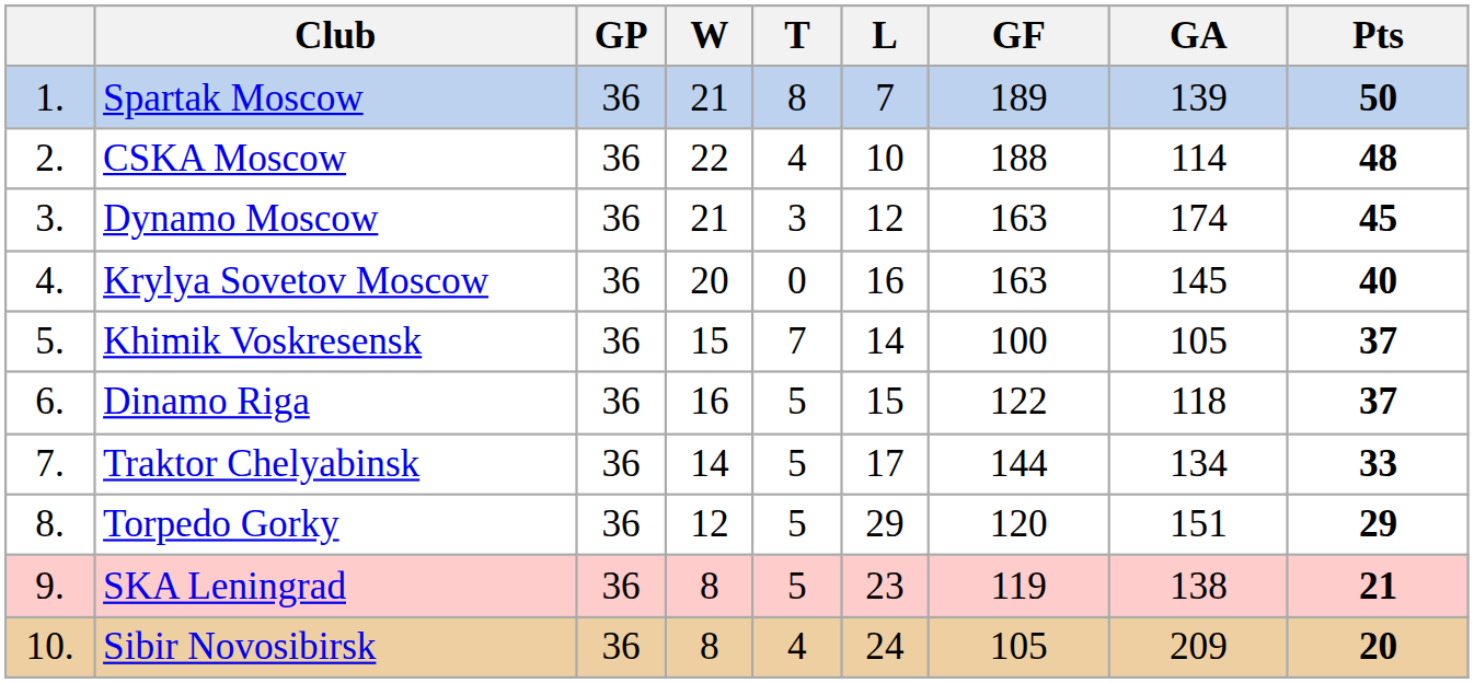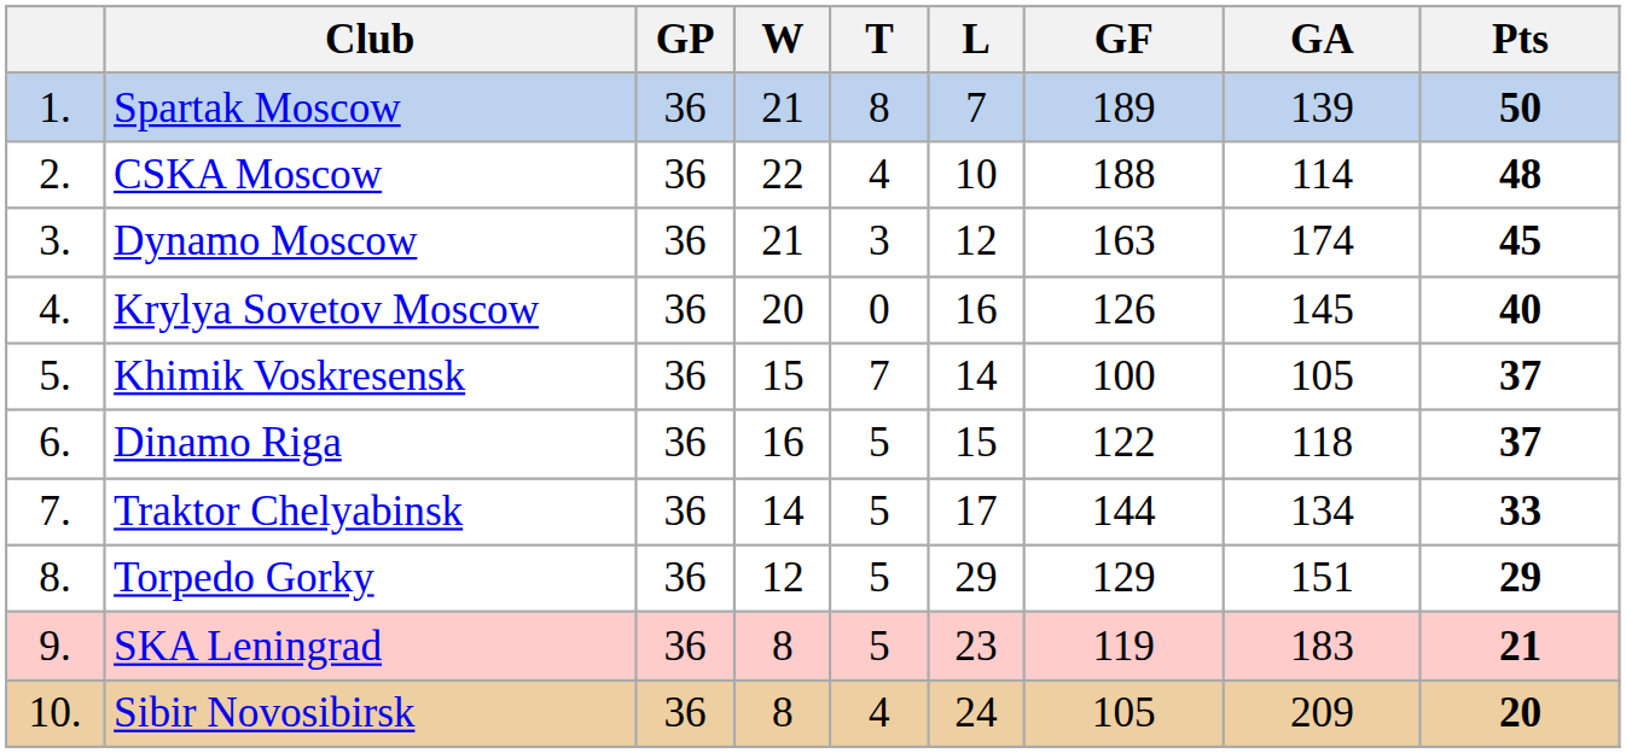 <table class="wikitable">
 <tr>
 <th width="30"></th>
 <th width="200">Club</th>
 <th width="30">GP</th>
 <th width="30">W</th>
 <th width="30">T</th>
 <th width="30">L</th>
 <th width="70">GF</th>
 <th width="70">GA</th>
 <th width="70">Pts</th>
 </tr>
 <tr bgcolor="#BCD2EE" align="center">
 <td>1.</td>
 <td align="left"><a href='#'>Spartak Moscow</a></td>
 <td>36</td>
 <td>21</td>
 <td>8</td>
 <td>7</td>
 <td>189</td>
 <td>139</td>
 <td><strong>50</strong></td>
 </tr>
 <tr bgcolor="#FFFFFF" align="center">
 <td>2.</td>
 <td align="left"><a href='#'>CSKA Moscow</a></td>
 <td>36</td>
 <td>22</td>
 <td>4</td>
 <td>10</td>
 <td>188</td>
 <td>114</td>
 <td><strong>48</strong></td>
 </tr>
 <tr bgcolor="#FFFFFF" align="center">
 <td>3.</td>
 <td align="left"><a href='#'>Dynamo Moscow</a></td>
 <td>36</td>
 <td>21</td>
 <td>3</td>
 <td>12</td>
 <td>163</td>
 <td>174</td>
 <td><strong>45</strong></td>
 </tr>
 <tr bgcolor="#FFFFFF" align="center">
 <td>4.</td>
 <td align="left"><a href='#'>Krylya Sovetov Moscow</a></td>
 <td>36</td>
 <td>20</td>
 <td>0</td>
 <td>16</td>
-<td>163</td>
+<td>126</td>
 <td>145</td>
 <td><strong>40</strong></td>
 </tr>
 <tr bgcolor="#FFFFFF" align="center">
 <td>5.</td>
 <td align="left"><a href='#'>Khimik Voskresensk</a></td>
 <td>36</td>
 <td>15</td>
 <td>7</td>
 <td>14</td>
 <td>100</td>
 <td>105</td>
 <td><strong>37</strong></td>
 </tr>
 <tr bgcolor="#FFFFFF" align="center">
 <td>6.</td>
 <td align="left"><a href='#'>Dinamo Riga</a></td>
 <td>36</td>
 <td>16</td>
 <td>5</td>
 <td>15</td>
 <td>122</td>
 <td>118</td>
 <td><strong>37</strong></td>
 </tr>
 <tr bgcolor="#FFFFFF" align="center">
 <td>7.</td>
 <td align="left"><a href='#'>Traktor Chelyabinsk</a></td>
 <td>36</td>
 <td>14</td>
 <td>5</td>
 <td>17</td>
 <td>144</td>
 <td>134</td>
 <td><strong>33</strong></td>
 </tr>
 <tr bgcolor="#FFFFFF" align="center">
 <td>8.</td>
 <td align="left"><a href='#'>Torpedo Gorky</a></td>
 <td>36</td>
 <td>12</td>
 <td>5</td>
 <td>29</td>
-<td>120</td>
+<td>129</td>
 <td>151</td>
 <td><strong>29</strong></td>
 </tr>
 <tr bgcolor="#FFCCCC" align="center">
 <td>9.</td>
 <td align="left"><a href='#'>SKA Leningrad</a></td>
 <td>36</td>
 <td>8</td>
 <td>5</td>
 <td>23</td>
 <td>119</td>
-<td>138</td>
+<td>183</td>
 <td><strong>21</strong></td>
 </tr>
 <tr bgcolor="#EECFA1" align="center">
 <td>10.</td>
 <td align="left"><a href='#'>Sibir Novosibirsk</a></td>
 <td>36</td>
 <td>8</td>
 <td>4</td>
 <td>24</td>
 <td>105</td>
 <td>209</td>
 <td><strong>20</strong></td>
 </tr>
 </table>
